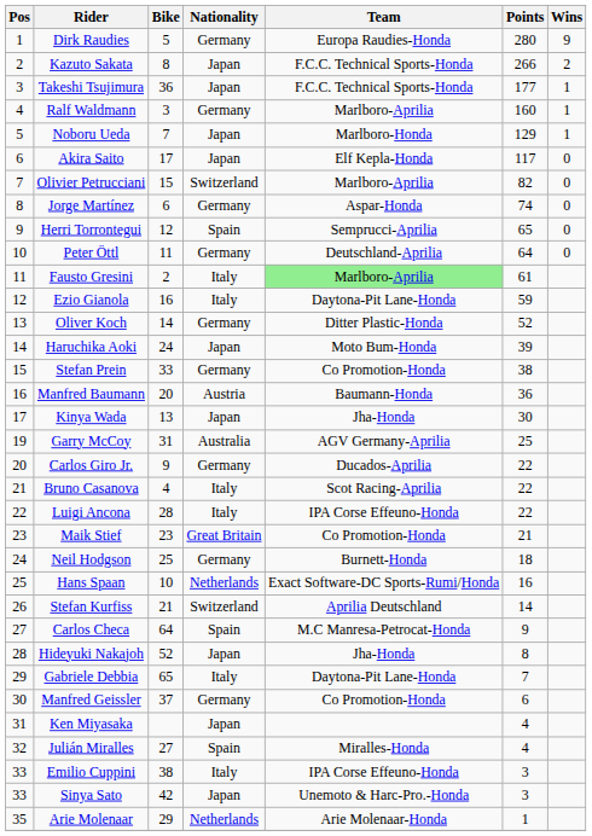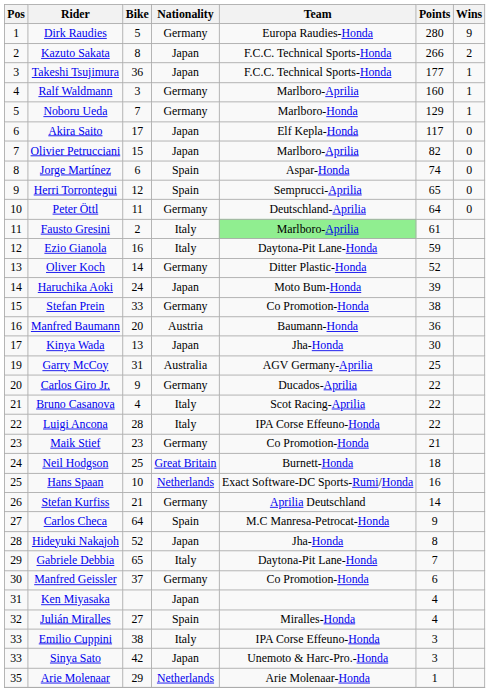 <table class="wikitable" style="font-size: 85%; text-align:center">
 <tr>
 <th>Pos</th>
 <th>Rider</th>
 <th>Bike</th>
 <th>Nationality</th>
 <th>Team</th>
 <th>Points</th>
 <th>Wins</th>
 </tr>
 <tr>
 <td align="center">1</td>
 <td> <a href='#'>Dirk Raudies</a></td>
 <td align="center">5</td>
 <td>Germany</td>
 <td>Europa Raudies-<a href='#'>Honda</a></td>
 <td align="center">280</td>
 <td align="center">9</td>
 </tr>
 <tr>
 <td align="center">2</td>
 <td> <a href='#'>Kazuto Sakata</a></td>
 <td align="center">8</td>
 <td>Japan</td>
 <td>F.C.C. Technical Sports-<a href='#'>Honda</a></td>
 <td align="center">266</td>
 <td align="center">2</td>
 </tr>
 <tr>
 <td align="center">3</td>
 <td> <a href='#'>Takeshi Tsujimura</a></td>
 <td align="center">36</td>
 <td>Japan</td>
 <td>F.C.C. Technical Sports-<a href='#'>Honda</a></td>
 <td align="center">177</td>
 <td align="center">1</td>
 </tr>
 <tr>
 <td align="center">4</td>
 <td> <a href='#'>Ralf Waldmann</a></td>
 <td align="center">3</td>
 <td>Germany</td>
 <td>Marlboro-<a href='#'>Aprilia</a></td>
 <td align="center">160</td>
 <td align="center">1</td>
 </tr>
 <tr>
 <td align="center">5</td>
 <td> <a href='#'>Noboru Ueda</a></td>
 <td align="center">7</td>
-<td>Japan</td>
+<td>Germany</td>
 <td>Marlboro-<a href='#'>Honda</a></td>
 <td align="center">129</td>
 <td align="center">1</td>
 </tr>
 <tr>
 <td align="center">6</td>
 <td> <a href='#'>Akira Saito</a></td>
 <td align="center">17</td>
 <td>Japan</td>
 <td>Elf Kepla-<a href='#'>Honda</a></td>
 <td align="center">117</td>
 <td align="center">0</td>
 </tr>
 <tr>
 <td align="center">7</td>
 <td> <a href='#'>Olivier Petrucciani</a></td>
 <td align="center">15</td>
-<td>Switzerland</td>
+<td>Japan</td>
 <td>Marlboro-<a href='#'>Aprilia</a></td>
 <td align="center">82</td>
 <td align="center">0</td>
 </tr>
 <tr>
 <td align="center">8</td>
 <td> <a href='#'>Jorge Martínez</a></td>
 <td align="center">6</td>
-<td>Germany</td>
+<td>Spain</td>
 <td>Aspar-<a href='#'>Honda</a></td>
 <td align="center">74</td>
 <td align="center">0</td>
 </tr>
 <tr>
 <td align="center">9</td>
 <td> <a href='#'>Herri Torrontegui</a></td>
 <td align="center">12</td>
 <td>Spain</td>
 <td>Semprucci-<a href='#'>Aprilia</a></td>
 <td align="center">65</td>
 <td align="center">0</td>
 </tr>
 <tr>
 <td align="center">10</td>
 <td> <a href='#'>Peter Öttl</a></td>
 <td align="center">11</td>
 <td>Germany</td>
 <td>Deutschland-<a href='#'>Aprilia</a></td>
 <td align="center">64</td>
 <td align="center">0</td>
 </tr>
 <tr>
 <td align="center">11</td>
 <td> <a href='#'>Fausto Gresini</a></td>
 <td align="center">2</td>
 <td>Italy</td>
 <td style="background: lightgreen;">Marlboro-<a href='#'>Aprilia</a></td>
 <td align="center">61</td>
 <td align="center"></td>
 </tr>
 <tr>
 <td align="center">12</td>
 <td> <a href='#'>Ezio Gianola</a></td>
 <td align="center">16</td>
 <td>Italy</td>
 <td>Daytona-Pit Lane-<a href='#'>Honda</a></td>
 <td align="center">59</td>
 <td align="center"></td>
 </tr>
 <tr>
 <td align="center">13</td>
 <td> <a href='#'>Oliver Koch</a></td>
 <td align="center">14</td>
 <td>Germany</td>
 <td>Ditter Plastic-<a href='#'>Honda</a></td>
 <td align="center">52</td>
 <td align="center"></td>
 </tr>
 <tr>
 <td align="center">14</td>
 <td> <a href='#'>Haruchika Aoki</a></td>
 <td align="center">24</td>
 <td>Japan</td>
 <td>Moto Bum-<a href='#'>Honda</a></td>
 <td align="center">39</td>
 <td align="center"></td>
 </tr>
 <tr>
 <td align="center">15</td>
 <td> <a href='#'>Stefan Prein</a></td>
 <td align="center">33</td>
 <td>Germany</td>
 <td>Co Promotion-<a href='#'>Honda</a></td>
 <td align="center">38</td>
 <td align="center"></td>
 </tr>
 <tr>
 <td align="center">16</td>
 <td> <a href='#'>Manfred Baumann</a></td>
 <td align="center">20</td>
 <td>Austria</td>
 <td>Baumann-<a href='#'>Honda</a></td>
 <td align="center">36</td>
 <td align="center"></td>
 </tr>
 <tr>
 <td align="center">17</td>
 <td> <a href='#'>Kinya Wada</a></td>
 <td align="center">13</td>
 <td>Japan</td>
 <td>Jha-<a href='#'>Honda</a></td>
 <td align="center">30</td>
 <td align="center"></td>
 </tr>
 <tr>
 <td align="center">19</td>
 <td> <a href='#'>Garry McCoy</a></td>
 <td align="center">31</td>
 <td>Australia</td>
 <td>AGV Germany-<a href='#'>Aprilia</a></td>
 <td align="center">25</td>
 <td align="center"></td>
 </tr>
 <tr>
 <td align="center">20</td>
 <td> <a href='#'>Carlos Giro Jr.</a></td>
 <td align="center">9</td>
 <td>Germany</td>
 <td>Ducados-<a href='#'>Aprilia</a></td>
 <td align="center">22</td>
 <td align="center"></td>
 </tr>
 <tr>
 <td align="center">21</td>
 <td> <a href='#'>Bruno Casanova</a></td>
 <td align="center">4</td>
 <td>Italy</td>
 <td>Scot Racing-<a href='#'>Aprilia</a></td>
 <td align="center">22</td>
 <td align="center"></td>
 </tr>
 <tr>
 <td align="center">22</td>
 <td> <a href='#'>Luigi Ancona</a></td>
 <td align="center">28</td>
 <td>Italy</td>
 <td>IPA Corse Effeuno-<a href='#'>Honda</a></td>
 <td align="center">22</td>
 <td align="center"></td>
 </tr>
 <tr>
 <td align="center">23</td>
 <td> <a href='#'>Maik Stief</a></td>
 <td align="center">23</td>
-<td><a href='#'>Great Britain</a></td>
+<td>Germany</td>
 <td>Co Promotion-<a href='#'>Honda</a></td>
 <td align="center">21</td>
 <td align="center"></td>
 </tr>
 <tr>
 <td align="center">24</td>
 <td> <a href='#'>Neil Hodgson</a></td>
 <td align="center">25</td>
-<td>Germany</td>
+<td><a href='#'>Great Britain</a></td>
 <td>Burnett-<a href='#'>Honda</a></td>
 <td align="center">18</td>
 <td align="center"></td>
 </tr>
 <tr>
 <td align="center">25</td>
 <td> <a href='#'>Hans Spaan</a></td>
 <td align="center">10</td>
 <td><a href='#'>Netherlands</a></td>
 <td>Exact Software-DC Sports-<a href='#'>Rumi</a>/<a href='#'>Honda</a></td>
 <td align="center">16</td>
 <td align="center"></td>
 </tr>
 <tr>
 <td align="center">26</td>
 <td> <a href='#'>Stefan Kurfiss</a></td>
 <td align="center">21</td>
-<td>Switzerland</td>
+<td>Germany</td>
 <td><a href='#'>Aprilia</a> Deutschland</td>
 <td align="center">14</td>
 <td align="center"></td>
 </tr>
 <tr>
 <td align="center">27</td>
 <td> <a href='#'>Carlos Checa</a></td>
 <td align="center">64</td>
 <td>Spain</td>
 <td>M.C Manresa-Petrocat-<a href='#'>Honda</a></td>
 <td align="center">9</td>
 <td align="center"></td>
 </tr>
 <tr>
 <td align="center">28</td>
 <td> <a href='#'>Hideyuki Nakajoh</a></td>
 <td align="center">52</td>
 <td>Japan</td>
 <td>Jha-<a href='#'>Honda</a></td>
 <td align="center">8</td>
 <td align="center"></td>
 </tr>
 <tr>
 <td align="center">29</td>
 <td> <a href='#'>Gabriele Debbia</a></td>
 <td align="center">65</td>
 <td>Italy</td>
 <td>Daytona-Pit Lane-<a href='#'>Honda</a></td>
 <td align="center">7</td>
 <td align="center"></td>
 </tr>
 <tr>
 <td align="center">30</td>
 <td> <a href='#'>Manfred Geissler</a></td>
 <td align="center">37</td>
 <td>Germany</td>
 <td>Co Promotion-<a href='#'>Honda</a></td>
 <td align="center">6</td>
 <td align="center"></td>
 </tr>
 <tr>
 <td align="center">31</td>
 <td> <a href='#'>Ken Miyasaka</a></td>
 <td align="center"></td>
 <td>Japan</td>
 <td></td>
 <td align="center">4</td>
 <td align="center"></td>
 </tr>
 <tr>
 <td align="center">32</td>
 <td> <a href='#'>Julián Miralles</a></td>
 <td align="center">27</td>
 <td>Spain</td>
 <td>Miralles-<a href='#'>Honda</a></td>
 <td align="center">4</td>
 <td align="center"></td>
 </tr>
 <tr>
 <td align="center">33</td>
 <td> <a href='#'>Emilio Cuppini</a></td>
 <td align="center">38</td>
 <td>Italy</td>
 <td>IPA Corse Effeuno-<a href='#'>Honda</a></td>
 <td align="center">3</td>
 <td align="center"></td>
 </tr>
 <tr>
 <td align="center">33</td>
 <td> <a href='#'>Sinya Sato</a></td>
 <td align="center">42</td>
 <td>Japan</td>
 <td>Unemoto & Harc-Pro.-<a href='#'>Honda</a></td>
 <td align="center">3</td>
 <td align="center"></td>
 </tr>
 <tr>
 <td align="center">35</td>
 <td> <a href='#'>Arie Molenaar</a></td>
 <td align="center">29</td>
 <td><a href='#'>Netherlands</a></td>
 <td>Arie Molenaar-<a href='#'>Honda</a></td>
 <td align="center">1</td>
 <td align="center"></td>
 </tr>
 <tr>
 </tr>
 </table>
